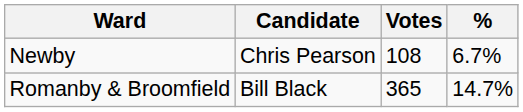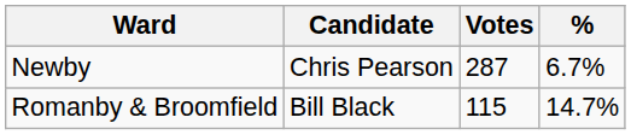 <table class="wikitable">
 <tr>
 <th>Ward</th>
 <th>Candidate</th>
 <th>Votes</th>
 <th>%</th>
 </tr>
 <tr>
 <td>Newby</td>
 <td>Chris Pearson</td>
-<td>108</td>
+<td>287</td>
 <td>6.7%</td>
 </tr>
 <tr>
 <td>Romanby & Broomfield</td>
 <td>Bill Black</td>
-<td>365</td>
+<td>115</td>
 <td>14.7%</td>
 </tr>
 </table>
